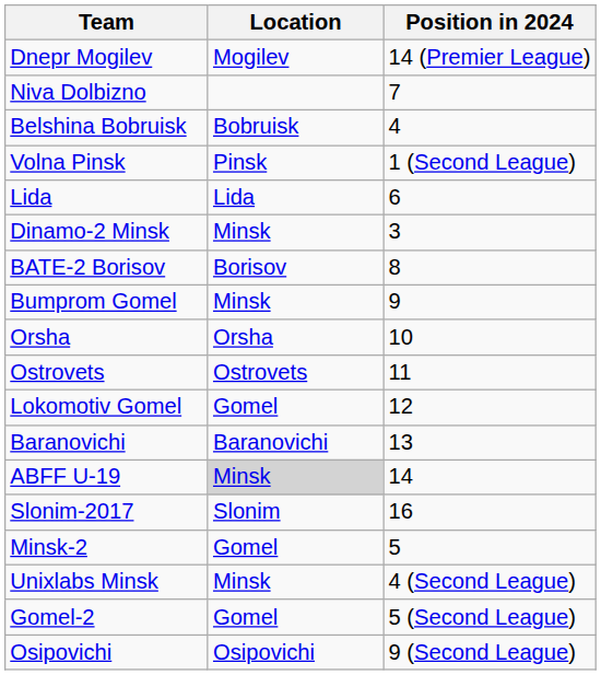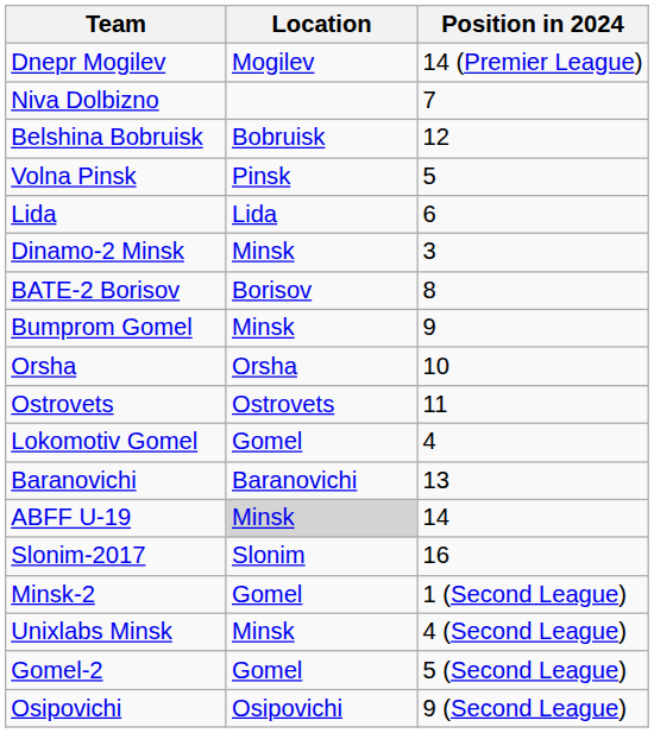 <table class="wikitable sortable" style="text-align:left">
 <tr>
 <th width=140>Team</th>
 <th width=120>Location</th>
 <th data-sort-type="number">Position in 2024</th>
 </tr>
 <tr>
 <td><a href='#'>Dnepr Mogilev</a></td>
 <td><a href='#'>Mogilev</a></td>
 <td>14 (<a href='#'>Premier League</a>)</td>
 </tr>
 <tr>
 <td><a href='#'>Niva Dolbizno</a></td>
 <td></td>
 <td>7</td>
 </tr>
 <tr>
 <td><a href='#'>Belshina Bobruisk</a></td>
 <td><a href='#'>Bobruisk</a></td>
-<td>4</td>
+<td>12</td>
 </tr>
 <tr>
 <td><a href='#'>Volna Pinsk</a></td>
 <td><a href='#'>Pinsk</a></td>
-<td> 1 (<a href='#'>Second League</a>)</td>
+<td>5</td>
 </tr>
 <tr>
 <td><a href='#'>Lida</a></td>
 <td><a href='#'>Lida</a></td>
 <td>6</td>
 </tr>
 <tr>
 <td><a href='#'>Dinamo-2 Minsk</a></td>
 <td><a href='#'>Minsk</a></td>
 <td>3</td>
 </tr>
 <tr>
 <td><a href='#'>BATE-2 Borisov</a></td>
 <td><a href='#'>Borisov</a></td>
 <td>8</td>
 </tr>
 <tr>
 <td><a href='#'>Bumprom Gomel</a></td>
 <td><a href='#'>Minsk</a></td>
 <td>9</td>
 </tr>
 <tr>
 <td><a href='#'>Orsha</a></td>
 <td><a href='#'>Orsha</a></td>
 <td>10</td>
 </tr>
 <tr>
 <td><a href='#'>Ostrovets</a></td>
 <td><a href='#'>Ostrovets</a></td>
 <td>11</td>
 </tr>
 <tr>
 <td><a href='#'>Lokomotiv Gomel</a></td>
 <td><a href='#'>Gomel</a></td>
-<td>12</td>
+<td>4</td>
 </tr>
 <tr>
 <td><a href='#'>Baranovichi</a></td>
 <td><a href='#'>Baranovichi</a></td>
 <td>13</td>
 </tr>
 <tr>
 <td><a href='#'>ABFF U-19</a></td>
 <td style="background: lightgrey;"><a href='#'>Minsk</a></td>
 <td>14</td>
 </tr>
 <tr>
 <td><a href='#'>Slonim-2017</a></td>
 <td><a href='#'>Slonim</a></td>
 <td>16</td>
 </tr>
 <tr>
 <td><a href='#'>Minsk-2</a></td>
 <td><a href='#'>Gomel</a></td>
-<td>5</td>
+<td> 1 (<a href='#'>Second League</a>)</td>
 </tr>
 <tr>
 <td><a href='#'>Unixlabs Minsk</a></td>
 <td><a href='#'>Minsk</a></td>
 <td> 4 (<a href='#'>Second League</a>)</td>
 </tr>
 <tr>
 <td><a href='#'>Gomel-2</a></td>
 <td><a href='#'>Gomel</a></td>
 <td> 5 (<a href='#'>Second League</a>)</td>
 </tr>
 <tr>
 <td><a href='#'>Osipovichi</a></td>
 <td><a href='#'>Osipovichi</a></td>
 <td> 9 (<a href='#'>Second League</a>)</td>
 </tr>
 </table>
